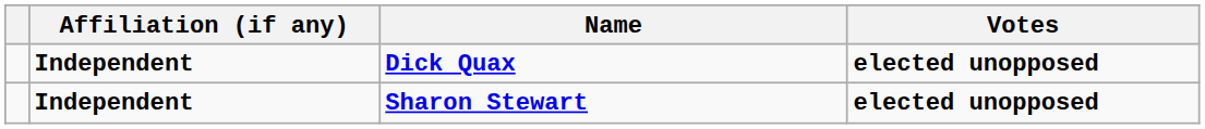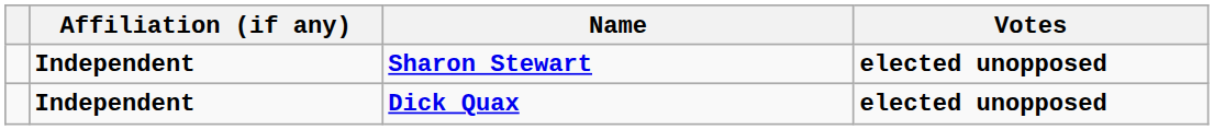 <table class="wikitable" style="width:51%;">
 <tr>
 <th style="width:1%;"></th>
 <th style="width:15%;">Affiliation (if any)</th>
 <th style="width:20%;">Name</th>
 <th style="width:15%;">Votes</th>
 </tr>
 <tr>
 <td bgcolor=></td>
 <td><strong>Independent</strong></td>
-<td><strong><a href='#'>Dick Quax</a></strong></td>
+<td><strong><a href='#'>Sharon Stewart</a></strong></td>
 <td><strong>elected unopposed</strong></td>
 </tr>
 <tr>
 <td bgcolor=></td>
 <td><strong>Independent</strong></td>
-<td><strong><a href='#'>Sharon Stewart</a></strong></td>
+<td><strong><a href='#'>Dick Quax</a></strong></td>
 <td><strong>elected unopposed</strong></td>
 </tr>
 </table>
